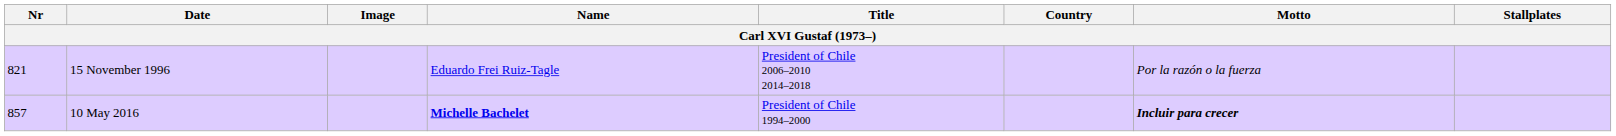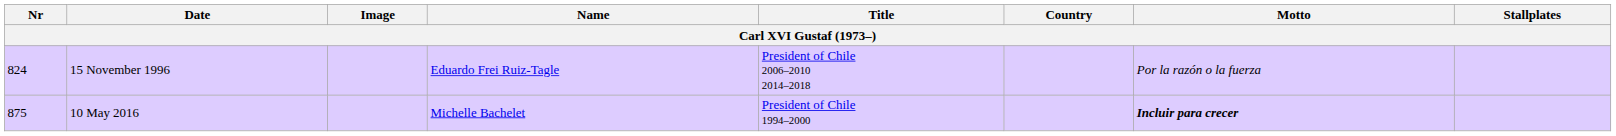 <table class="wikitable" width=100%>
 <tr>
 <th>Nr</th>
 <th>Date</th>
 <th>Image</th>
 <th>Name</th>
 <th>Title</th>
 <th>Country</th>
 <th>Motto</th>
 <th>Stallplates</th>
 </tr>
 <tr>
 <th colspan=8>Carl XVI Gustaf (1973–)</th>
 </tr>
 <tr bgcolor="#DDCCFF">
-<td>821</td>
+<td>824</td>
 <td>15 November 1996</td>
 <td></td>
 <td><a href='#'>Eduardo Frei Ruiz-Tagle</a></td>
 <td><a href='#'>President of Chile</a><br><small>2006–2010<br>2014–2018</small></td>
 <td></td>
 <td><em>Por la razón o la fuerza</em></td>
 <td></td>
 </tr>
 <tr bgcolor="#DDCCFF">
-<td>857</td>
+<td>875</td>
 <td>10 May 2016</td>
 <td></td>
-<td><strong><a href='#'>Michelle Bachelet</a></strong></td>
+<td><a href='#'>Michelle Bachelet</a></td>
 <td><a href='#'>President of Chile</a><br><small>1994–2000</small></td>
 <td></td>
 <td><strong><em>Incluir para crecer</em></strong></td>
 <td></td>
 </tr>
 </table>
